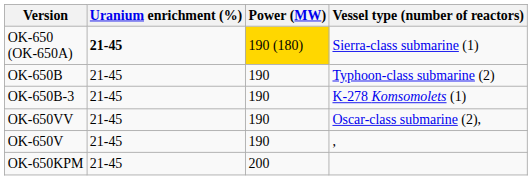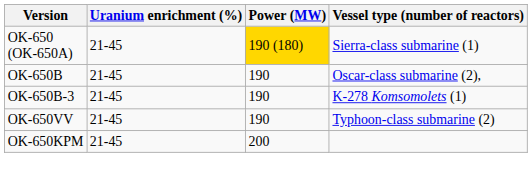 <table class="wikitable">
 <tr>
 <th>Version</th>
 <th><a href='#'>Uranium</a> enrichment (%)</th>
 <th>Power (<a href='#'>MW</a>)</th>
 <th>Vessel type (number of reactors)</th>
 </tr>
 <tr>
 <td>OK-650<br>(OK-650A)</td>
-<td><strong>21-45</strong></td>
+<td>21-45</td>
 <td style="background: gold;">190 (180)</td>
 <td><a href='#'>Sierra-class submarine</a> (1)</td>
 </tr>
 <tr>
 <td>OK-650B</td>
 <td>21-45</td>
 <td>190</td>
-<td><a href='#'>Typhoon-class submarine</a> (2)</td>
+<td><a href='#'>Oscar-class submarine</a> (2), </td>
 </tr>
 <tr>
 <td>OK-650B-3</td>
 <td>21-45</td>
 <td>190</td>
 <td><a href='#'>K-278 <em>Komsomolets</em></a> (1)</td>
 </tr>
 <tr>
 <td>OK-650VV</td>
 <td>21-45</td>
 <td>190</td>
-<td><a href='#'>Oscar-class submarine</a> (2), </td>
-</tr>
-<tr>
-<td>OK-650V</td>
-<td>21-45</td>
-<td>190</td>
-<td>, </td>
+<td><a href='#'>Typhoon-class submarine</a> (2)</td>
 </tr>
 <tr>
 <td>OK-650KPM</td>
 <td>21-45</td>
 <td>200</td>
 <td></td>
 </tr>
 </table>
